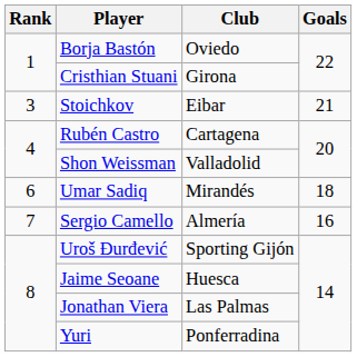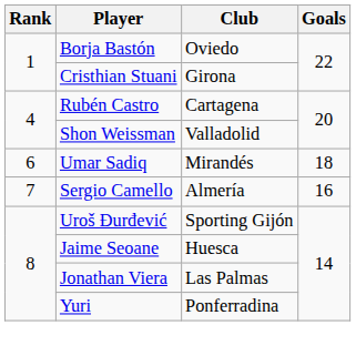 <table class="wikitable" style="text-align:center">
 <tr>
 <th>Rank</th>
 <th>Player</th>
 <th>Club</th>
 <th>Goals</th>
 </tr>
 <tr>
 <td rowspan="2">1</td>
 <td align=left> <a href='#'>Borja Bastón</a></td>
 <td align=left>Oviedo</td>
 <td rowspan="2">22</td>
 </tr>
 <tr>
 <td align=left> <a href='#'>Cristhian Stuani</a></td>
 <td align=left>Girona</td>
-</tr>
-<tr>
-<td>3</td>
-<td align=left> <a href='#'>Stoichkov</a></td>
-<td align=left>Eibar</td>
-<td>21</td>
 </tr>
 <tr>
 <td rowspan="2">4</td>
 <td align=left> <a href='#'>Rubén Castro</a></td>
 <td align=left>Cartagena</td>
 <td rowspan="2">20</td>
 </tr>
 <tr>
 <td align=left> <a href='#'>Shon Weissman</a></td>
 <td align=left>Valladolid</td>
 </tr>
 <tr>
 <td>6</td>
 <td align=left> <a href='#'>Umar Sadiq</a></td>
 <td align=left>Mirandés</td>
 <td>18</td>
 </tr>
 <tr>
 <td>7</td>
 <td align=left> <a href='#'>Sergio Camello</a></td>
 <td align=left>Almería</td>
 <td>16</td>
 </tr>
 <tr>
 <td rowspan="4">8</td>
 <td align=left> <a href='#'>Uroš Đurđević</a></td>
 <td align=left>Sporting Gijón</td>
 <td rowspan="4">14</td>
 </tr>
 <tr>
 <td align=left> <a href='#'>Jaime Seoane</a></td>
 <td align=left>Huesca</td>
 </tr>
 <tr>
 <td align=left> <a href='#'>Jonathan Viera</a></td>
 <td align=left>Las Palmas</td>
 </tr>
 <tr>
 <td align=left> <a href='#'>Yuri</a></td>
 <td align=left>Ponferradina</td>
 </tr>
 </table>
